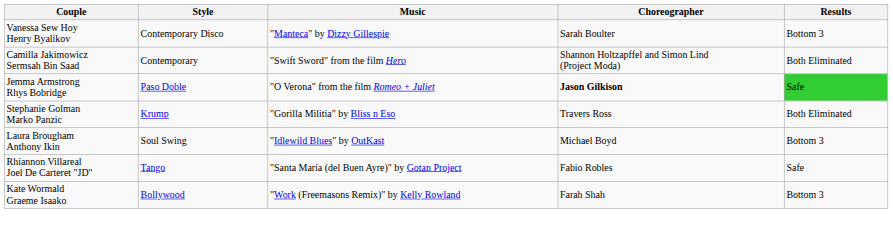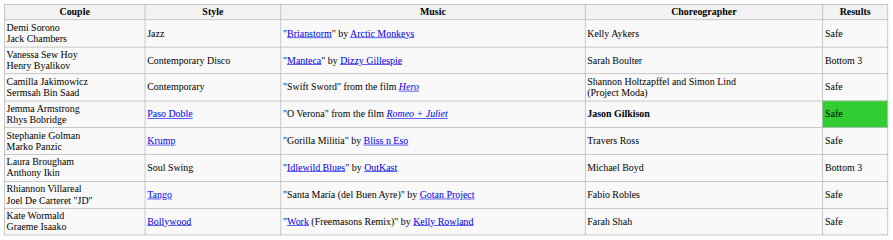 <table class="wikitable" style="width:90%;">
 <tr>
 <th>Couple</th>
 <th>Style</th>
 <th>Music</th>
 <th>Choreographer</th>
 <th>Results</th>
+</tr>
+<tr>
+<td>Demi Sorono <br> Jack Chambers</td>
+<td>Jazz</td>
+<td>"<a href='#'>Brianstorm</a>" by <a href='#'>Arctic Monkeys</a></td>
+<td>Kelly Aykers</td>
+<td>Safe</td>
 </tr>
 <tr>
 <td>Vanessa Sew Hoy <br> Henry Byalikov</td>
 <td>Contemporary Disco</td>
 <td>"<a href='#'>Manteca</a>" by <a href='#'>Dizzy Gillespie</a></td>
 <td>Sarah Boulter</td>
 <td>Bottom 3</td>
 </tr>
 <tr>
 <td>Camilla Jakimowicz <br> Sermsah Bin Saad</td>
 <td>Contemporary</td>
 <td>"Swift Sword" from the film <em><a href='#'>Hero</a></em></td>
 <td>Shannon Holtzapffel and Simon Lind<br>(Project Moda)</td>
-<td>Both Eliminated</td>
+<td>Safe</td>
 </tr>
 <tr>
 <td>Jemma Armstrong <br> Rhys Bobridge</td>
 <td><a href='#'>Paso Doble</a></td>
 <td>"O Verona" from the film <em><a href='#'>Romeo + Juliet</a></em></td>
 <td><strong>Jason Gilkison</strong></td>
 <td style="background:limegreen;">Safe</td>
 </tr>
 <tr>
 <td>Stephanie Golman <br> Marko Panzic</td>
 <td><a href='#'>Krump</a></td>
 <td>"Gorilla Militia" by <a href='#'>Bliss n Eso</a></td>
 <td>Travers Ross</td>
-<td>Both Eliminated</td>
+<td>Safe</td>
 </tr>
 <tr>
 <td>Laura Brougham<br>Anthony Ikin</td>
 <td>Soul Swing</td>
 <td>"<a href='#'>Idlewild Blues</a>" by <a href='#'>OutKast</a></td>
 <td>Michael Boyd</td>
 <td>Bottom 3</td>
 </tr>
 <tr>
 <td>Rhiannon Villareal<br>Joel De Carteret "JD"</td>
 <td><a href='#'>Tango</a></td>
 <td>"Santa María (del Buen Ayre)" by <a href='#'>Gotan Project</a></td>
 <td>Fabio Robles</td>
 <td>Safe</td>
 </tr>
 <tr>
 <td>Kate Wormald<br>Graeme Isaako</td>
 <td><a href='#'>Bollywood</a></td>
 <td>"<a href='#'>Work</a> (Freemasons Remix)" by <a href='#'>Kelly Rowland</a></td>
 <td>Farah Shah</td>
-<td>Bottom 3</td>
+<td>Safe</td>
 </tr>
 </table>
